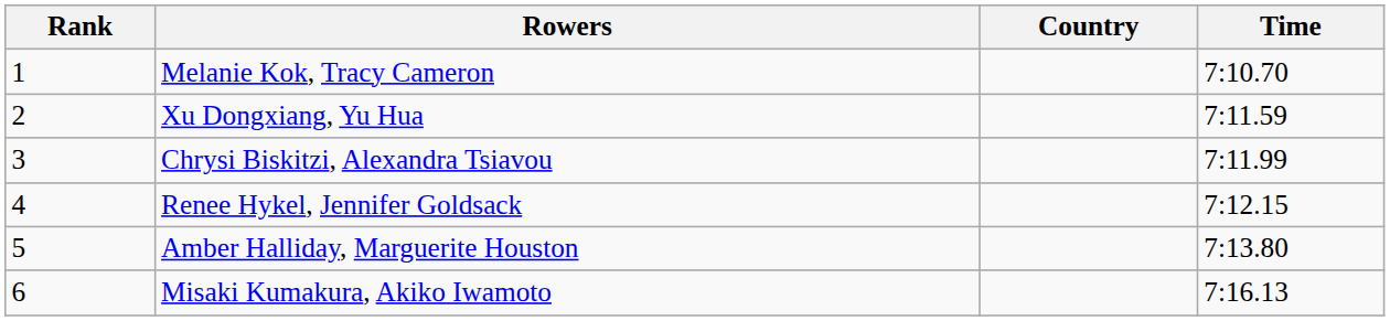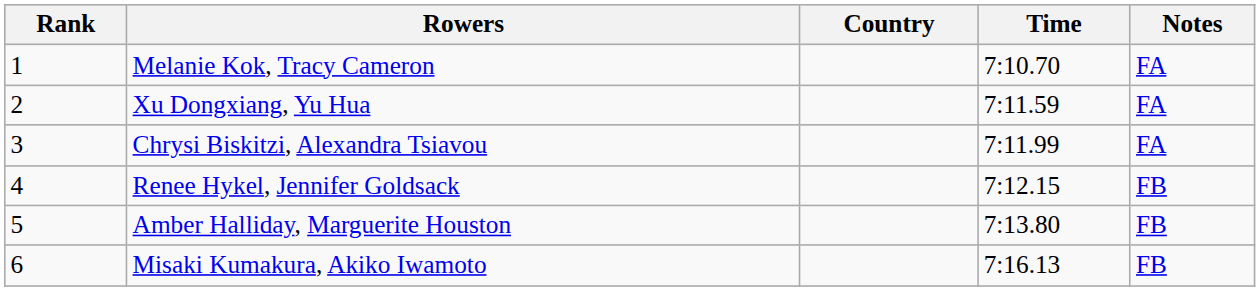 <table class="wikitable sortable" width=50%>
 <tr>
 <th>Rank</th>
 <th>Rowers</th>
 <th>Country</th>
 <th>Time</th>
+<th>Notes</th>
 </tr>
 <tr>
 <td>1</td>
 <td><a href='#'>Melanie Kok</a>, <a href='#'>Tracy Cameron</a></td>
 <td></td>
 <td>7:10.70</td>
+<td><a href='#'>FA</a></td>
 </tr>
 <tr>
 <td>2</td>
 <td><a href='#'>Xu Dongxiang</a>, <a href='#'>Yu Hua</a></td>
 <td></td>
 <td>7:11.59</td>
+<td><a href='#'>FA</a></td>
 </tr>
 <tr>
 <td>3</td>
 <td><a href='#'>Chrysi Biskitzi</a>, <a href='#'>Alexandra Tsiavou</a></td>
 <td></td>
 <td>7:11.99</td>
+<td><a href='#'>FA</a></td>
 </tr>
 <tr>
 <td>4</td>
 <td><a href='#'>Renee Hykel</a>, <a href='#'>Jennifer Goldsack</a></td>
 <td></td>
 <td>7:12.15</td>
+<td><a href='#'>FB</a></td>
 </tr>
 <tr>
 <td>5</td>
 <td><a href='#'>Amber Halliday</a>, <a href='#'>Marguerite Houston</a></td>
 <td></td>
 <td>7:13.80</td>
+<td><a href='#'>FB</a></td>
 </tr>
 <tr>
 <td>6</td>
 <td><a href='#'>Misaki Kumakura</a>, <a href='#'>Akiko Iwamoto</a></td>
 <td></td>
 <td>7:16.13</td>
+<td><a href='#'>FB</a></td>
 </tr>
 </table>
